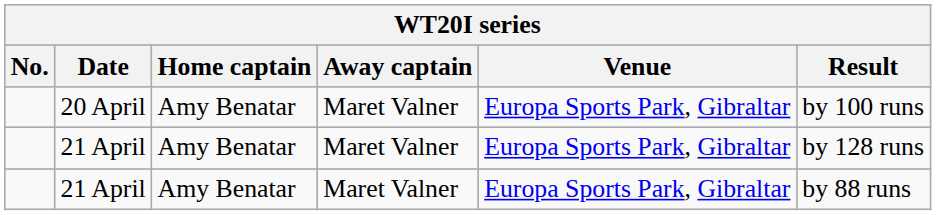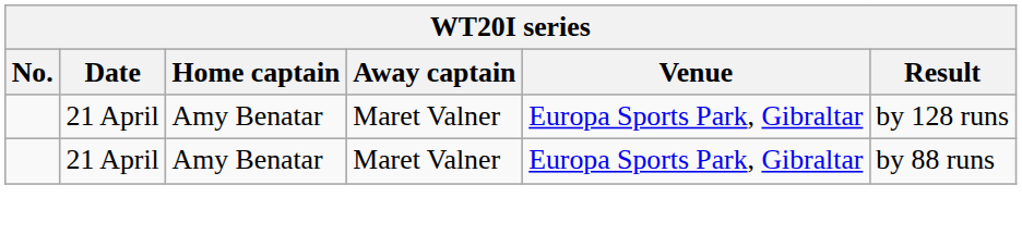 <table class="wikitable">
 <tr>
 <th colspan="6">WT20I series</th>
 </tr>
 <tr>
 <th>No.</th>
 <th>Date</th>
 <th>Home captain</th>
 <th>Away captain</th>
 <th>Venue</th>
 <th>Result</th>
-</tr>
-<tr>
-<td></td>
-<td>20 April</td>
-<td>Amy Benatar</td>
-<td>Maret Valner</td>
-<td><a href='#'>Europa Sports Park</a>, <a href='#'>Gibraltar</a></td>
-<td> by 100 runs</td>
 </tr>
 <tr>
 <td></td>
 <td>21 April</td>
 <td>Amy Benatar</td>
 <td>Maret Valner</td>
 <td><a href='#'>Europa Sports Park</a>, <a href='#'>Gibraltar</a></td>
 <td> by 128 runs</td>
 </tr>
 <tr>
 <td></td>
 <td>21 April</td>
 <td>Amy Benatar</td>
 <td>Maret Valner</td>
 <td><a href='#'>Europa Sports Park</a>, <a href='#'>Gibraltar</a></td>
 <td> by 88 runs</td>
 </tr>
 </table>
